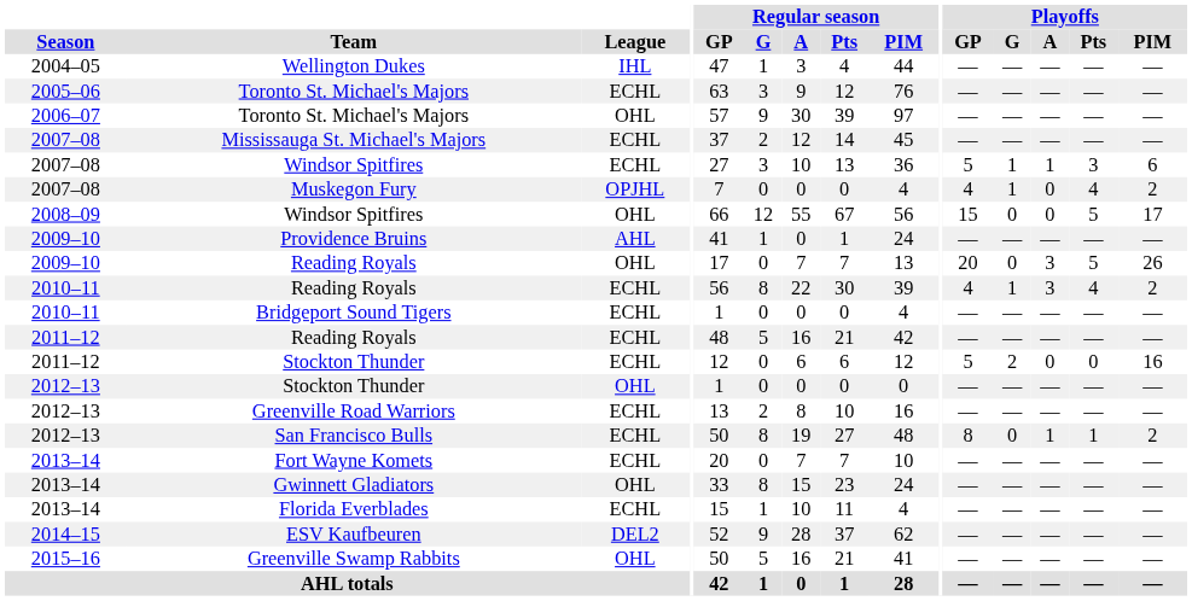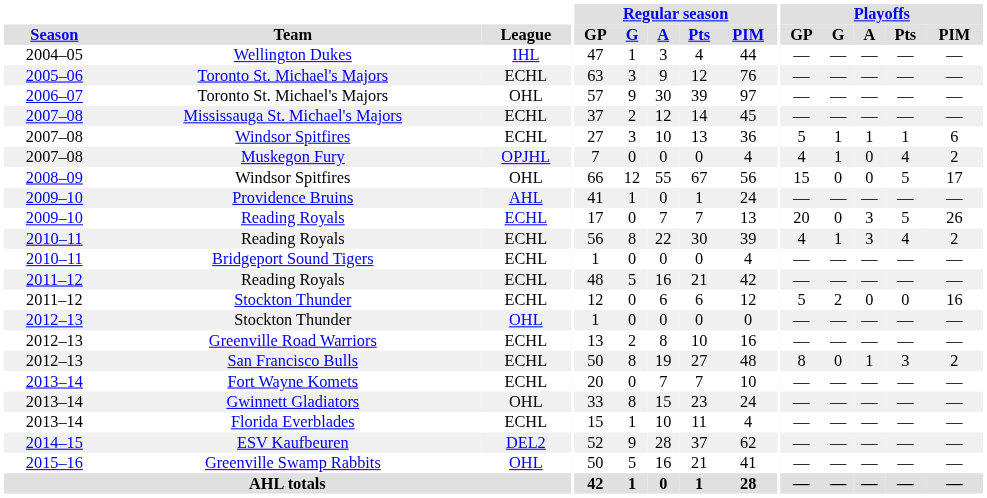 <table border="0" cellpadding="1" cellspacing="0" style="text-align:center; width:60em">
 <tr bgcolor="#e0e0e0">
 <th colspan="3" bgcolor="#ffffff"></th>
 <th rowspan="99" bgcolor="#ffffff"></th>
 <th colspan="5"><a href='#'>Regular season</a></th>
 <th rowspan="99" bgcolor="#ffffff"></th>
 <th colspan="5"><a href='#'>Playoffs</a></th>
 </tr>
 <tr bgcolor="#e0e0e0">
 <th><a href='#'>Season</a></th>
 <th>Team</th>
 <th>League</th>
 <th>GP</th>
 <th><a href='#'>G</a></th>
 <th><a href='#'>A</a></th>
 <th><a href='#'>Pts</a></th>
 <th><a href='#'>PIM</a></th>
 <th>GP</th>
 <th>G</th>
 <th>A</th>
 <th>Pts</th>
 <th>PIM</th>
 </tr>
 <tr ALIGN="center">
 <td>2004–05</td>
 <td><a href='#'>Wellington Dukes</a></td>
 <td><a href='#'>IHL</a></td>
 <td>47</td>
 <td>1</td>
 <td>3</td>
 <td>4</td>
 <td>44</td>
 <td>—</td>
 <td>—</td>
 <td>—</td>
 <td>—</td>
 <td>—</td>
 </tr>
 <tr ALIGN="center" bgcolor="#f0f0f0">
 <td><a href='#'>2005–06</a></td>
 <td><a href='#'>Toronto St. Michael's Majors</a></td>
 <td>ECHL</td>
 <td>63</td>
 <td>3</td>
 <td>9</td>
 <td>12</td>
 <td>76</td>
 <td>—</td>
 <td>—</td>
 <td>—</td>
 <td>—</td>
 <td>—</td>
 </tr>
 <tr ALIGN="center">
 <td><a href='#'>2006–07</a></td>
 <td>Toronto St. Michael's Majors</td>
 <td>OHL</td>
 <td>57</td>
 <td>9</td>
 <td>30</td>
 <td>39</td>
 <td>97</td>
 <td>—</td>
 <td>—</td>
 <td>—</td>
 <td>—</td>
 <td>—</td>
 </tr>
 <tr ALIGN="center" bgcolor="#f0f0f0">
 <td><a href='#'>2007–08</a></td>
 <td><a href='#'>Mississauga St. Michael's Majors</a></td>
 <td>ECHL</td>
 <td>37</td>
 <td>2</td>
 <td>12</td>
 <td>14</td>
 <td>45</td>
 <td>—</td>
 <td>—</td>
 <td>—</td>
 <td>—</td>
 <td>—</td>
 </tr>
 <tr ALIGN="center">
 <td>2007–08</td>
 <td><a href='#'>Windsor Spitfires</a></td>
 <td>ECHL</td>
 <td>27</td>
 <td>3</td>
 <td>10</td>
 <td>13</td>
 <td>36</td>
 <td>5</td>
 <td>1</td>
 <td>1</td>
-<td>3</td>
+<td>1</td>
 <td>6</td>
 </tr>
 <tr ALIGN="center" bgcolor="#f0f0f0">
 <td>2007–08</td>
 <td><a href='#'>Muskegon Fury</a></td>
 <td><a href='#'>OPJHL</a></td>
 <td>7</td>
 <td>0</td>
 <td>0</td>
 <td>0</td>
 <td>4</td>
 <td>4</td>
 <td>1</td>
 <td>0</td>
 <td>4</td>
 <td>2</td>
 </tr>
 <tr ALIGN="center">
 <td><a href='#'>2008–09</a></td>
 <td>Windsor Spitfires</td>
 <td>OHL</td>
 <td>66</td>
 <td>12</td>
 <td>55</td>
 <td>67</td>
 <td>56</td>
 <td>15</td>
 <td>0</td>
 <td>0</td>
 <td>5</td>
 <td>17</td>
 </tr>
 <tr ALIGN="center" bgcolor="#f0f0f0">
 <td><a href='#'>2009–10</a></td>
 <td><a href='#'>Providence Bruins</a></td>
 <td><a href='#'>AHL</a></td>
 <td>41</td>
 <td>1</td>
 <td>0</td>
 <td>1</td>
 <td>24</td>
 <td>—</td>
 <td>—</td>
 <td>—</td>
 <td>—</td>
 <td>—</td>
 </tr>
 <tr ALIGN="center">
 <td><a href='#'>2009–10</a></td>
 <td><a href='#'>Reading Royals</a></td>
-<td>OHL</td>
+<td><a href='#'>ECHL</a></td>
 <td>17</td>
 <td>0</td>
 <td>7</td>
 <td>7</td>
 <td>13</td>
 <td>20</td>
 <td>0</td>
 <td>3</td>
 <td>5</td>
 <td>26</td>
 </tr>
 <tr ALIGN="center" bgcolor="#f0f0f0">
 <td><a href='#'>2010–11</a></td>
 <td>Reading Royals</td>
 <td>ECHL</td>
 <td>56</td>
 <td>8</td>
 <td>22</td>
 <td>30</td>
 <td>39</td>
 <td>4</td>
 <td>1</td>
 <td>3</td>
 <td>4</td>
 <td>2</td>
 </tr>
 <tr ALIGN="center">
 <td><a href='#'>2010–11</a></td>
 <td><a href='#'>Bridgeport Sound Tigers</a></td>
 <td>ECHL</td>
 <td>1</td>
 <td>0</td>
 <td>0</td>
 <td>0</td>
 <td>4</td>
 <td>—</td>
 <td>—</td>
 <td>—</td>
 <td>—</td>
 <td>—</td>
 </tr>
 <tr ALIGN="center" bgcolor="#f0f0f0">
 <td><a href='#'>2011–12</a></td>
 <td>Reading Royals</td>
 <td>ECHL</td>
 <td>48</td>
 <td>5</td>
 <td>16</td>
 <td>21</td>
 <td>42</td>
 <td>—</td>
 <td>—</td>
 <td>—</td>
 <td>—</td>
 <td>—</td>
 </tr>
 <tr ALIGN="center">
 <td>2011–12</td>
 <td><a href='#'>Stockton Thunder</a></td>
 <td>ECHL</td>
 <td>12</td>
 <td>0</td>
 <td>6</td>
 <td>6</td>
 <td>12</td>
 <td>5</td>
 <td>2</td>
 <td>0</td>
 <td>0</td>
 <td>16</td>
 </tr>
 <tr ALIGN="center" bgcolor="#f0f0f0">
 <td><a href='#'>2012–13</a></td>
 <td>Stockton Thunder</td>
 <td><a href='#'>OHL</a></td>
 <td>1</td>
 <td>0</td>
 <td>0</td>
 <td>0</td>
 <td>0</td>
 <td>—</td>
 <td>—</td>
 <td>—</td>
 <td>—</td>
 <td>—</td>
 </tr>
 <tr ALIGN="center">
 <td>2012–13</td>
 <td><a href='#'>Greenville Road Warriors</a></td>
 <td>ECHL</td>
 <td>13</td>
 <td>2</td>
 <td>8</td>
 <td>10</td>
 <td>16</td>
 <td>—</td>
 <td>—</td>
 <td>—</td>
 <td>—</td>
 <td>—</td>
 </tr>
 <tr ALIGN="center" bgcolor="#f0f0f0">
 <td>2012–13</td>
 <td><a href='#'>San Francisco Bulls</a></td>
 <td>ECHL</td>
 <td>50</td>
 <td>8</td>
 <td>19</td>
 <td>27</td>
 <td>48</td>
 <td>8</td>
 <td>0</td>
 <td>1</td>
-<td>1</td>
+<td>3</td>
 <td>2</td>
 </tr>
 <tr ALIGN="center">
 <td><a href='#'>2013–14</a></td>
 <td><a href='#'>Fort Wayne Komets</a></td>
 <td>ECHL</td>
 <td>20</td>
 <td>0</td>
 <td>7</td>
 <td>7</td>
 <td>10</td>
 <td>—</td>
 <td>—</td>
 <td>—</td>
 <td>—</td>
 <td>—</td>
 </tr>
 <tr ALIGN="center" bgcolor="#f0f0f0">
 <td>2013–14</td>
 <td><a href='#'>Gwinnett Gladiators</a></td>
 <td>OHL</td>
 <td>33</td>
 <td>8</td>
 <td>15</td>
 <td>23</td>
 <td>24</td>
 <td>—</td>
 <td>—</td>
 <td>—</td>
 <td>—</td>
 <td>—</td>
 </tr>
 <tr ALIGN="center">
 <td>2013–14</td>
 <td><a href='#'>Florida Everblades</a></td>
 <td>ECHL</td>
 <td>15</td>
 <td>1</td>
 <td>10</td>
 <td>11</td>
 <td>4</td>
 <td>—</td>
 <td>—</td>
 <td>—</td>
 <td>—</td>
 <td>—</td>
 </tr>
 <tr ALIGN="center" bgcolor="#f0f0f0">
 <td><a href='#'>2014–15</a></td>
 <td><a href='#'>ESV Kaufbeuren</a></td>
 <td><a href='#'>DEL2</a></td>
 <td>52</td>
 <td>9</td>
 <td>28</td>
 <td>37</td>
 <td>62</td>
 <td>—</td>
 <td>—</td>
 <td>—</td>
 <td>—</td>
 <td>—</td>
 </tr>
 <tr ALIGN="center">
 <td><a href='#'>2015–16</a></td>
 <td><a href='#'>Greenville Swamp Rabbits</a></td>
 <td><a href='#'>OHL</a></td>
 <td>50</td>
 <td>5</td>
 <td>16</td>
 <td>21</td>
 <td>41</td>
 <td>—</td>
 <td>—</td>
 <td>—</td>
 <td>—</td>
 <td>—</td>
 </tr>
 <tr bgcolor="#e0e0e0">
 <th colspan="3">AHL totals</th>
 <th>42</th>
 <th>1</th>
 <th>0</th>
 <th>1</th>
 <th>28</th>
 <th>—</th>
 <th>—</th>
 <th>—</th>
 <th>—</th>
 <th>—</th>
 </tr>
 </table>
